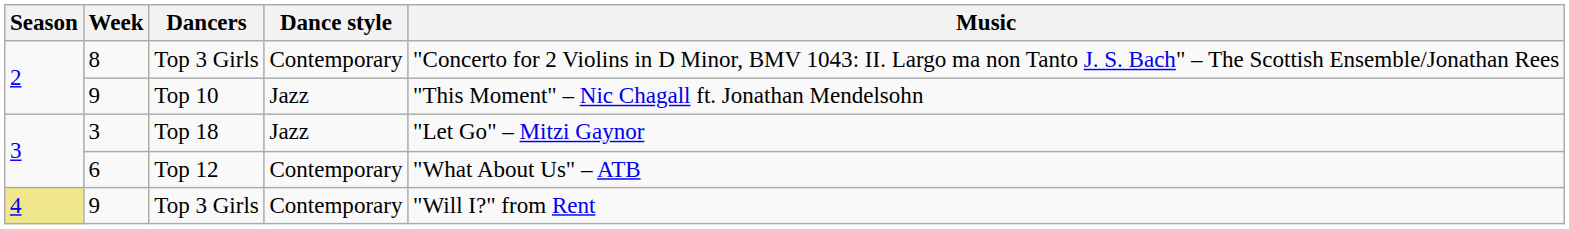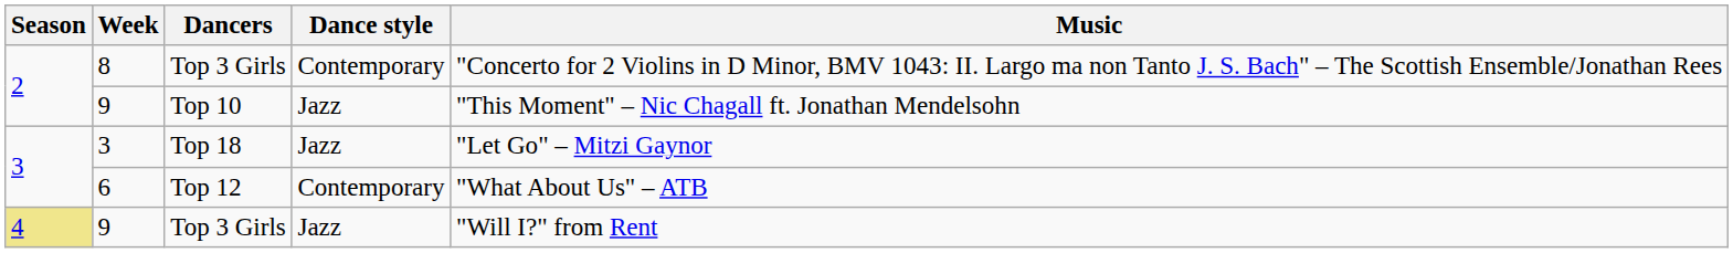 <table class="wikitable">
 <tr>
 <th>Season</th>
 <th>Week</th>
 <th>Dancers</th>
 <th>Dance style</th>
 <th>Music</th>
 </tr>
 <tr>
 <td rowspan="2"><a href='#'>2</a></td>
 <td>8</td>
 <td>Top 3 Girls</td>
 <td>Contemporary</td>
 <td>"Concerto for 2 Violins in D Minor, BMV 1043: II. Largo ma non Tanto <a href='#'>J. S. Bach</a>" – The Scottish Ensemble/Jonathan Rees</td>
 </tr>
 <tr>
 <td>9</td>
 <td>Top 10</td>
 <td>Jazz</td>
 <td>"This Moment" – <a href='#'>Nic Chagall</a> ft. Jonathan Mendelsohn</td>
 </tr>
 <tr>
 <td rowspan="2"><a href='#'>3</a></td>
 <td>3</td>
 <td>Top 18</td>
 <td>Jazz</td>
 <td>"Let Go"  – <a href='#'>Mitzi Gaynor</a></td>
 </tr>
 <tr>
 <td>6</td>
 <td>Top 12</td>
 <td>Contemporary</td>
 <td>"What About Us" – <a href='#'>ATB</a></td>
 </tr>
 <tr>
 <td style="background: khaki;"><a href='#'>4</a></td>
 <td>9</td>
 <td>Top 3 Girls</td>
-<td>Contemporary</td>
+<td>Jazz</td>
 <td>"Will I?" from <a href='#'>Rent</a></td>
 </tr>
 </table>
